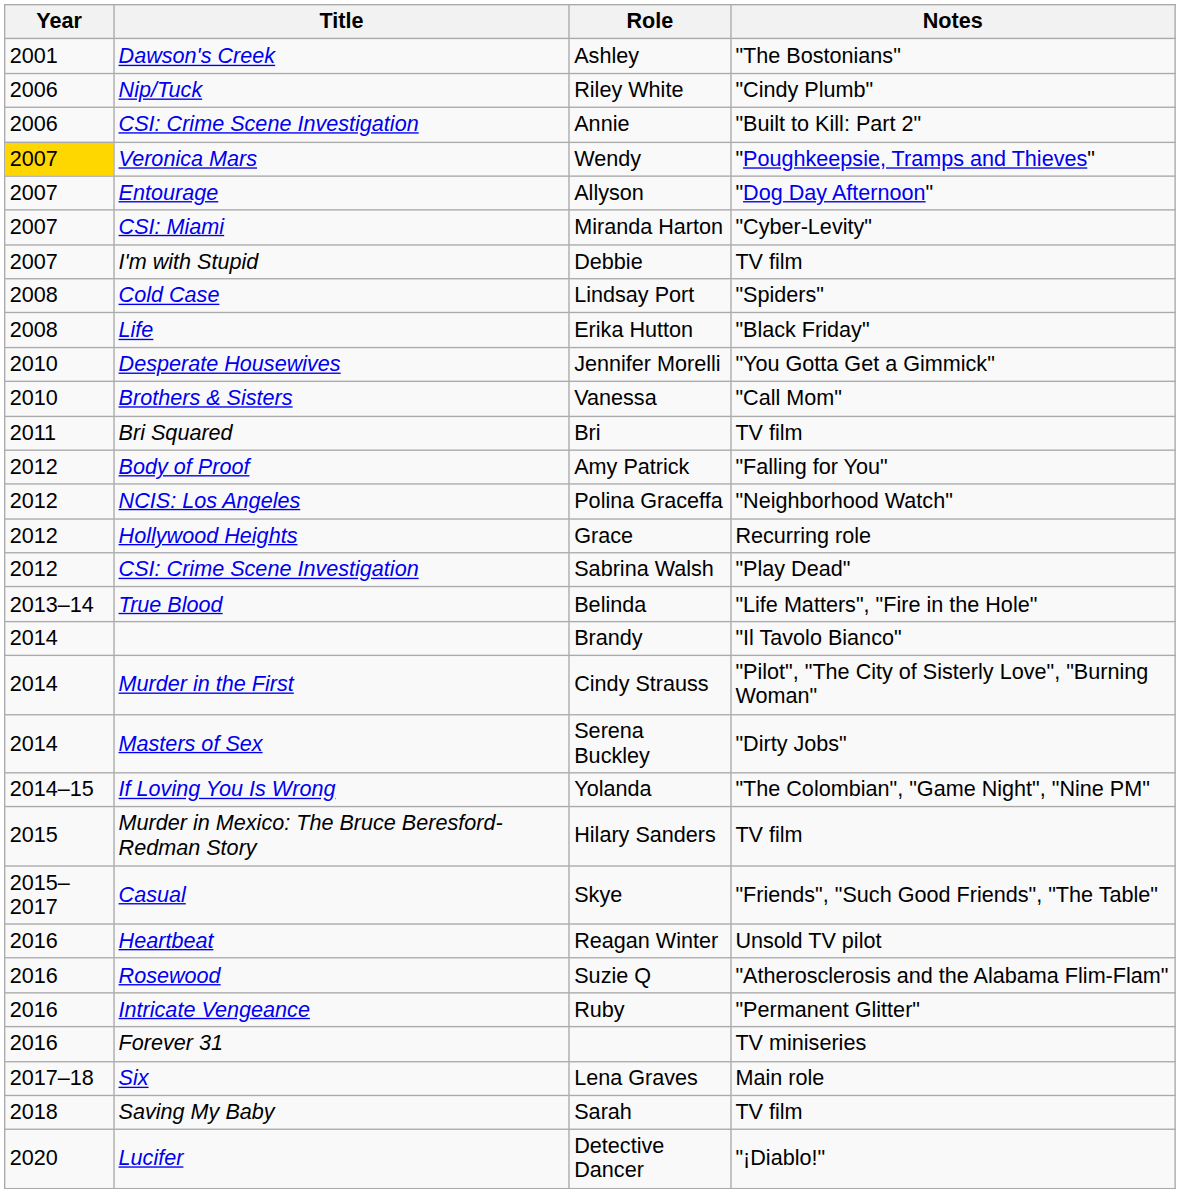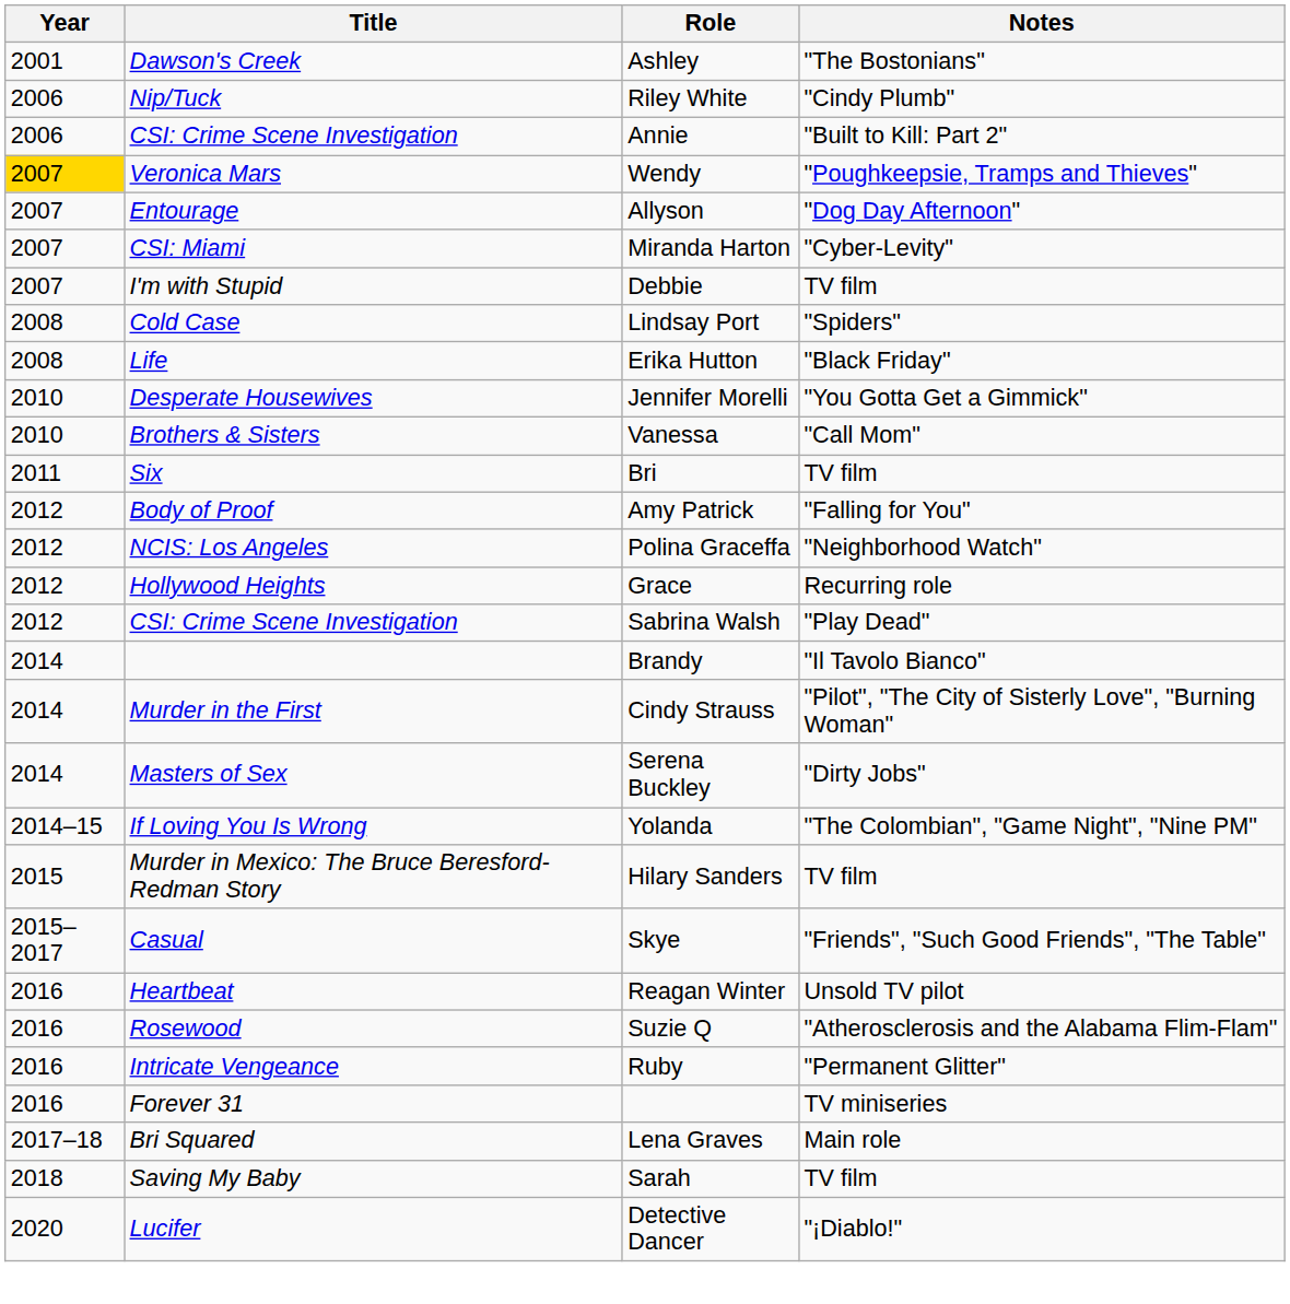 <table class="wikitable sortable">
 <tr>
 <th>Year</th>
 <th>Title</th>
 <th>Role</th>
 <th class="unsortable">Notes</th>
 </tr>
 <tr>
 <td>2001</td>
 <td><em><a href='#'>Dawson's Creek</a></em></td>
 <td>Ashley</td>
 <td>"The Bostonians"</td>
 </tr>
 <tr>
 <td>2006</td>
 <td><em><a href='#'>Nip/Tuck</a></em></td>
 <td>Riley White</td>
 <td>"Cindy Plumb"</td>
 </tr>
 <tr>
 <td>2006</td>
 <td><em><a href='#'>CSI: Crime Scene Investigation</a></em></td>
 <td>Annie</td>
 <td>"Built to Kill: Part 2"</td>
 </tr>
 <tr>
 <td style="background: gold;">2007</td>
 <td><em><a href='#'>Veronica Mars</a></em></td>
 <td>Wendy</td>
 <td>"<a href='#'>Poughkeepsie, Tramps and Thieves</a>"</td>
 </tr>
 <tr>
 <td>2007</td>
 <td><em><a href='#'>Entourage</a></em></td>
 <td>Allyson</td>
 <td>"<a href='#'>Dog Day Afternoon</a>"</td>
 </tr>
 <tr>
 <td>2007</td>
 <td><em><a href='#'>CSI: Miami</a></em></td>
 <td>Miranda Harton</td>
 <td>"Cyber-Levity"</td>
 </tr>
 <tr>
 <td>2007</td>
 <td><em>I'm with Stupid</em></td>
 <td>Debbie</td>
 <td>TV film</td>
 </tr>
 <tr>
 <td>2008</td>
 <td><em><a href='#'>Cold Case</a></em></td>
 <td>Lindsay Port</td>
 <td>"Spiders"</td>
 </tr>
 <tr>
 <td>2008</td>
 <td><em><a href='#'>Life</a></em></td>
 <td>Erika Hutton</td>
 <td>"Black Friday"</td>
 </tr>
 <tr>
 <td>2010</td>
 <td><em><a href='#'>Desperate Housewives</a></em></td>
 <td>Jennifer Morelli</td>
 <td>"You Gotta Get a Gimmick"</td>
 </tr>
 <tr>
 <td>2010</td>
 <td><em><a href='#'>Brothers & Sisters</a></em></td>
 <td>Vanessa</td>
 <td>"Call Mom"</td>
 </tr>
 <tr>
 <td>2011</td>
-<td><em>Bri Squared</em></td>
+<td><em><a href='#'>Six</a></em></td>
 <td>Bri</td>
 <td>TV film</td>
 </tr>
 <tr>
 <td>2012</td>
 <td><em><a href='#'>Body of Proof</a></em></td>
 <td>Amy Patrick</td>
 <td>"Falling for You"</td>
 </tr>
 <tr>
 <td>2012</td>
 <td><em><a href='#'>NCIS: Los Angeles</a></em></td>
 <td>Polina Graceffa</td>
 <td>"Neighborhood Watch"</td>
 </tr>
 <tr>
 <td>2012</td>
 <td><em><a href='#'>Hollywood Heights</a></em></td>
 <td>Grace</td>
 <td>Recurring role</td>
 </tr>
 <tr>
 <td>2012</td>
 <td><em><a href='#'>CSI: Crime Scene Investigation</a></em></td>
 <td>Sabrina Walsh</td>
 <td>"Play Dead"</td>
-</tr>
-<tr>
-<td>2013–14</td>
-<td><em><a href='#'>True Blood</a></em></td>
-<td>Belinda</td>
-<td>"Life Matters", "Fire in the Hole"</td>
 </tr>
 <tr>
 <td>2014</td>
 <td><em></em></td>
 <td>Brandy</td>
 <td>"Il Tavolo Bianco"</td>
 </tr>
 <tr>
 <td>2014</td>
 <td><em><a href='#'>Murder in the First</a></em></td>
 <td>Cindy Strauss</td>
 <td>"Pilot", "The City of Sisterly Love", "Burning Woman"</td>
 </tr>
 <tr>
 <td>2014</td>
 <td><em><a href='#'>Masters of Sex</a></em></td>
 <td>Serena Buckley</td>
 <td>"Dirty Jobs"</td>
 </tr>
 <tr>
 <td>2014–15</td>
 <td><em><a href='#'>If Loving You Is Wrong</a></em></td>
 <td>Yolanda</td>
 <td>"The Colombian", "Game Night", "Nine PM"</td>
 </tr>
 <tr>
 <td>2015</td>
 <td><em>Murder in Mexico: The Bruce Beresford-Redman Story</em></td>
 <td>Hilary Sanders</td>
 <td>TV film</td>
 </tr>
 <tr>
 <td>2015–2017</td>
 <td><em><a href='#'>Casual</a></em></td>
 <td>Skye</td>
 <td>"Friends", "Such Good Friends", "The Table"</td>
 </tr>
 <tr>
 <td>2016</td>
 <td><em><a href='#'>Heartbeat</a></em></td>
 <td>Reagan Winter</td>
 <td>Unsold TV pilot</td>
 </tr>
 <tr>
 <td>2016</td>
 <td><em><a href='#'>Rosewood</a></em></td>
 <td>Suzie Q</td>
 <td>"Atherosclerosis and the Alabama Flim-Flam"</td>
 </tr>
 <tr>
 <td>2016</td>
 <td><em><a href='#'>Intricate Vengeance</a></em></td>
 <td>Ruby</td>
 <td>"Permanent Glitter"</td>
 </tr>
 <tr>
 <td>2016</td>
 <td><em>Forever 31</em></td>
 <td></td>
 <td>TV miniseries</td>
 </tr>
 <tr>
 <td>2017–18</td>
-<td><em><a href='#'>Six</a></em></td>
+<td><em>Bri Squared</em></td>
 <td>Lena Graves</td>
 <td>Main role</td>
 </tr>
 <tr>
 <td>2018</td>
 <td><em>Saving My Baby</em></td>
 <td>Sarah</td>
 <td>TV film</td>
 </tr>
 <tr>
 <td>2020</td>
 <td><em><a href='#'>Lucifer</a></em></td>
 <td>Detective Dancer</td>
 <td>"¡Diablo!"</td>
 </tr>
 </table>
